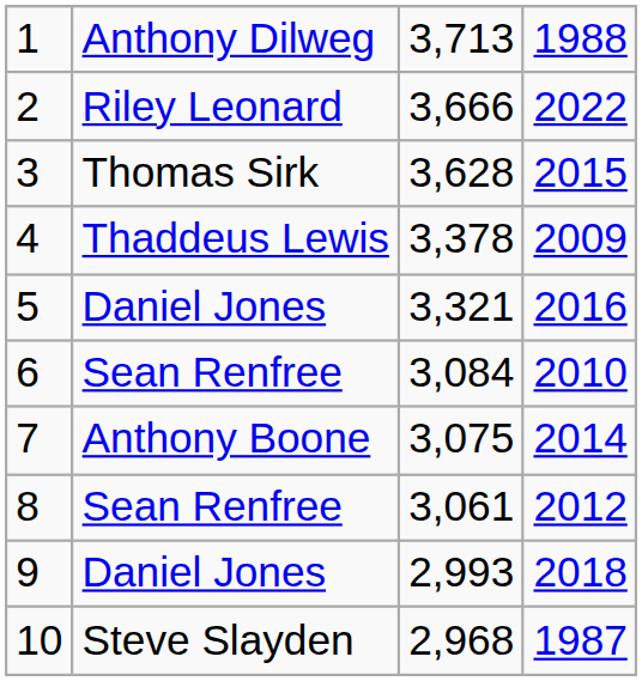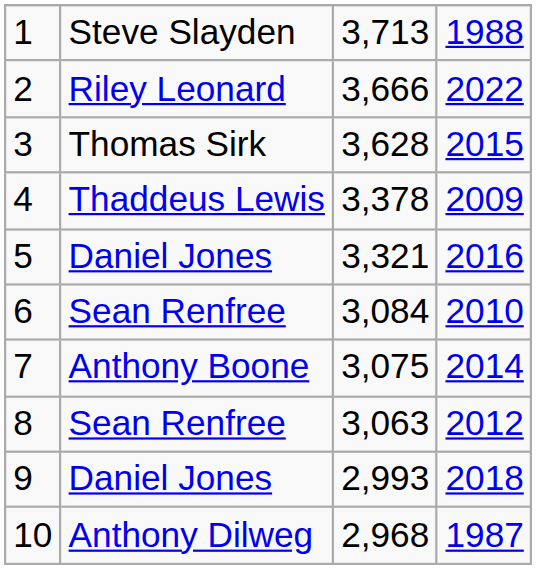 <table class="wikitable">
 <tr>
 </tr>
 <tr>
 <td>1</td>
-<td><a href='#'>Anthony Dilweg</a></td>
+<td>Steve Slayden</td>
 <td><abbr>3,713</abbr></td>
 <td><a href='#'>1988</a></td>
 </tr>
 <tr>
 <td>2</td>
 <td><a href='#'>Riley Leonard</a></td>
 <td><abbr>3,666</abbr></td>
 <td><a href='#'>2022</a></td>
 </tr>
 <tr>
 <td>3</td>
 <td>Thomas Sirk</td>
 <td><abbr>3,628</abbr></td>
 <td><a href='#'>2015</a></td>
 </tr>
 <tr>
 <td>4</td>
 <td><a href='#'>Thaddeus Lewis</a></td>
 <td><abbr>3,378</abbr></td>
 <td><a href='#'>2009</a></td>
 </tr>
 <tr>
 <td>5</td>
 <td><a href='#'>Daniel Jones</a></td>
 <td><abbr>3,321</abbr></td>
 <td><a href='#'>2016</a></td>
 </tr>
 <tr>
 <td>6</td>
 <td><a href='#'>Sean Renfree</a></td>
 <td><abbr>3,084</abbr></td>
 <td><a href='#'>2010</a></td>
 </tr>
 <tr>
 <td>7</td>
 <td><a href='#'>Anthony Boone</a></td>
 <td><abbr>3,075</abbr></td>
 <td><a href='#'>2014</a></td>
 </tr>
 <tr>
 <td>8</td>
 <td><a href='#'>Sean Renfree</a></td>
-<td><abbr>3,061</abbr></td>
+<td><abbr>3,063</abbr></td>
 <td><a href='#'>2012</a></td>
 </tr>
 <tr>
 <td>9</td>
 <td><a href='#'>Daniel Jones</a></td>
 <td><abbr>2,993</abbr></td>
 <td><a href='#'>2018</a></td>
 </tr>
 <tr>
 <td>10</td>
-<td>Steve Slayden</td>
+<td><a href='#'>Anthony Dilweg</a></td>
 <td><abbr>2,968</abbr></td>
 <td><a href='#'>1987</a></td>
 </tr>
 </table>
